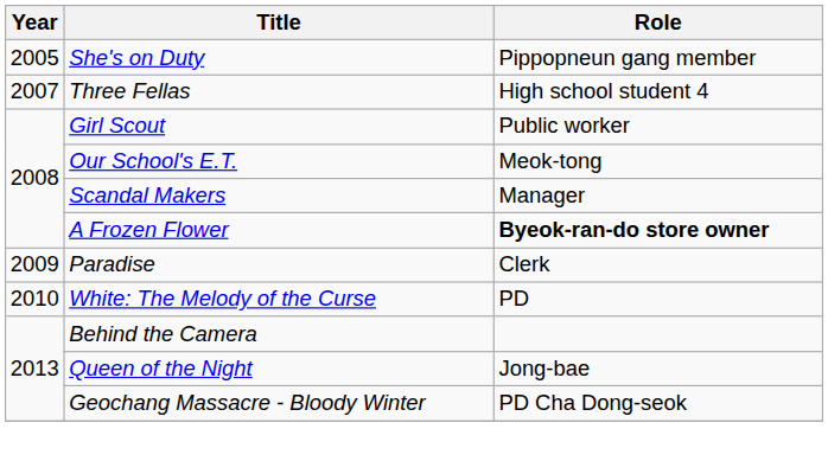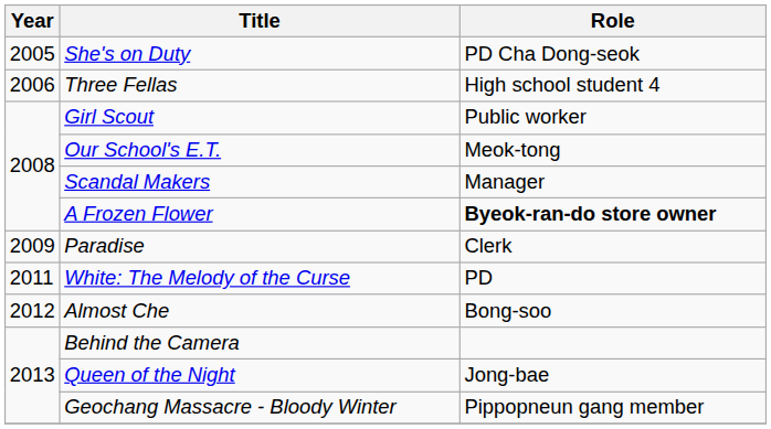 <table class="wikitable" style="width:600px">
 <tr>
 <th width=10>Year</th>
 <th>Title</th>
 <th>Role</th>
 </tr>
 <tr>
 <td>2005</td>
 <td><em><a href='#'>She's on Duty</a></em></td>
-<td>Pippopneun gang member</td>
+<td>PD Cha Dong-seok</td>
 </tr>
 <tr>
-<td>2007</td>
+<td>2006</td>
 <td><em>Three Fellas</em></td>
 <td>High school student 4</td>
 </tr>
 <tr>
 <td rowspan=4>2008</td>
 <td><em><a href='#'>Girl Scout</a></em></td>
 <td>Public worker</td>
 </tr>
 <tr>
 <td><em><a href='#'>Our School's E.T.</a></em></td>
 <td>Meok-tong</td>
 </tr>
 <tr>
 <td><em><a href='#'>Scandal Makers</a></em></td>
 <td>Manager</td>
 </tr>
 <tr>
 <td><em><a href='#'>A Frozen Flower</a></em></td>
 <td><strong>Byeok-ran-do store owner</strong></td>
 </tr>
 <tr>
 <td>2009</td>
 <td><em>Paradise</em></td>
 <td>Clerk</td>
 </tr>
 <tr>
-<td>2010</td>
+<td>2011</td>
 <td><em><a href='#'>White: The Melody of the Curse</a></em></td>
 <td>PD</td>
+</tr>
+<tr>
+<td>2012</td>
+<td><em>Almost Che</em></td>
+<td>Bong-soo</td>
 </tr>
 <tr>
 <td rowspan=3>2013</td>
 <td><em>Behind the Camera</em></td>
 <td></td>
 </tr>
 <tr>
 <td><em><a href='#'>Queen of the Night</a></em></td>
 <td>Jong-bae</td>
 </tr>
 <tr>
 <td><em>Geochang Massacre - Bloody Winter</em></td>
-<td>PD Cha Dong-seok</td>
+<td>Pippopneun gang member</td>
 </tr>
 <tr>
 </tr>
 </table>
